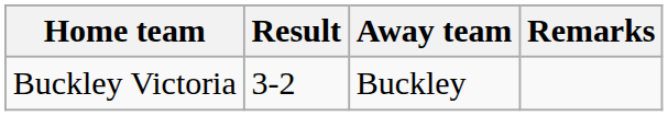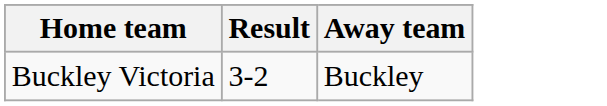 <table class="wikitable">
 <tr>
 <th>Home team</th>
 <th>Result</th>
 <th>Away team</th>
-<th>Remarks</th>
 </tr>
 <tr>
 <td>Buckley Victoria</td>
 <td>3-2</td>
 <td>Buckley</td>
-<td></td>
 </tr>
 </table>
